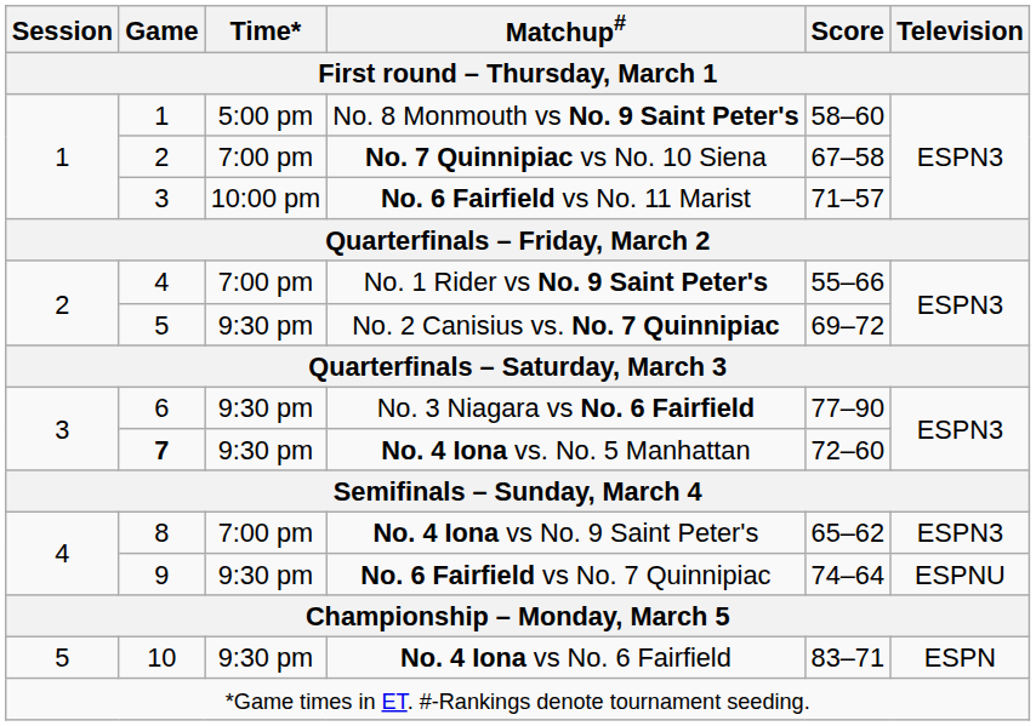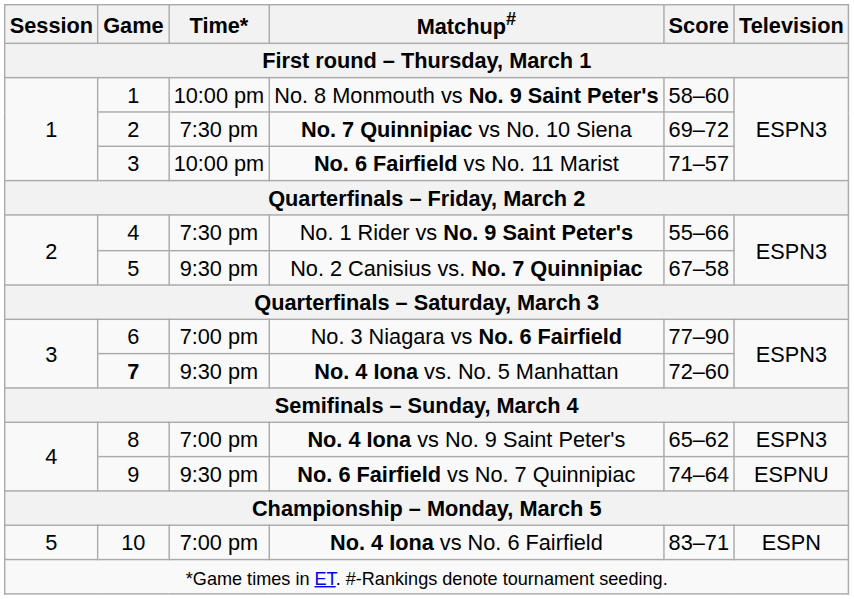 <table class="wikitable" style="font-size:95%;text-align:center">
 <tr>
 <th>Session</th>
 <th>Game</th>
 <th>Time*</th>
 <th>Matchup<sup>#</sup></th>
 <th>Score</th>
 <th>Television</th>
 </tr>
 <tr>
 <th colspan=7>First round – Thursday, March 1</th>
 </tr>
 <tr>
 <td rowspan=3>1</td>
 <td>1</td>
-<td>5:00 pm</td>
+<td>10:00 pm</td>
 <td>No. 8 Monmouth vs <strong>No. 9 Saint Peter's</strong></td>
 <td>58–60</td>
 <td rowspan=3>ESPN3</td>
 </tr>
 <tr>
 <td>2</td>
-<td>7:00 pm</td>
+<td>7:30 pm</td>
 <td><strong>No. 7 Quinnipiac</strong> vs No. 10 Siena</td>
-<td>67–58</td>
+<td>69–72</td>
 </tr>
 <tr>
 <td>3</td>
 <td>10:00 pm</td>
 <td><strong>No. 6 Fairfield</strong> vs No. 11 Marist</td>
 <td>71–57</td>
 </tr>
 <tr>
 <th colspan=7>Quarterfinals – Friday, March 2</th>
 </tr>
 <tr>
 <td rowspan=2>2</td>
 <td>4</td>
-<td>7:00 pm</td>
+<td>7:30 pm</td>
 <td>No. 1 Rider vs <strong>No. 9 Saint Peter's</strong></td>
 <td>55–66</td>
 <td rowspan=2>ESPN3</td>
 </tr>
 <tr>
 <td>5</td>
 <td>9:30 pm</td>
 <td>No. 2 Canisius vs. <strong>No. 7 Quinnipiac</strong></td>
-<td>69–72</td>
+<td>67–58</td>
 </tr>
 <tr>
 <th colspan=7>Quarterfinals – Saturday, March 3</th>
 </tr>
 <tr>
 <td rowspan=2>3</td>
 <td>6</td>
-<td>9:30 pm</td>
+<td>7:00 pm</td>
 <td>No. 3 Niagara vs <strong>No. 6 Fairfield</strong></td>
 <td>77–90</td>
 <td rowspan=2>ESPN3</td>
 </tr>
 <tr>
 <td><strong>7</strong></td>
 <td>9:30 pm</td>
 <td><strong>No. 4 Iona</strong> vs. No. 5 Manhattan</td>
 <td>72–60</td>
 </tr>
 <tr>
 <th colspan=7>Semifinals – Sunday, March 4</th>
 </tr>
 <tr>
 <td rowspan=2>4</td>
 <td>8</td>
 <td>7:00 pm</td>
 <td><strong>No. 4 Iona</strong> vs No. 9 Saint Peter's</td>
 <td>65–62</td>
 <td>ESPN3</td>
 </tr>
 <tr>
 <td>9</td>
 <td>9:30 pm</td>
 <td><strong>No. 6 Fairfield</strong> vs No. 7 Quinnipiac</td>
 <td>74–64</td>
 <td>ESPNU</td>
 </tr>
 <tr>
 <th colspan=7>Championship – Monday, March 5</th>
 </tr>
 <tr>
 <td>5</td>
 <td>10</td>
-<td>9:30 pm</td>
+<td>7:00 pm</td>
 <td><strong>No. 4 Iona</strong> vs No. 6 Fairfield</td>
 <td>83–71</td>
 <td>ESPN</td>
 </tr>
 <tr>
 <td colspan=6><small>*Game times in <a href='#'>ET</a>. #-Rankings denote tournament seeding.</small></td>
 </tr>
 </table>
